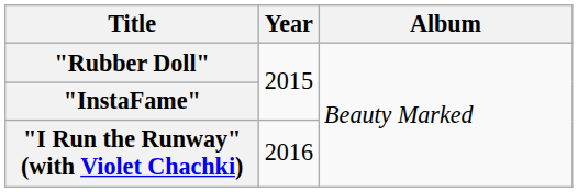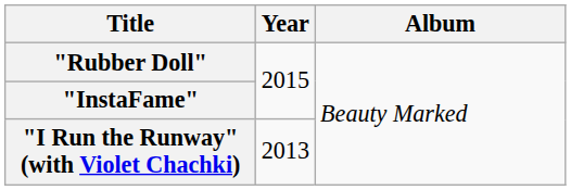 <table class="wikitable plainrowheaders" style="text-align:left;">
 <tr>
 <th scope="col" style="width:10em;">Title</th>
 <th scope="col">Year</th>
 <th scope="col" style="width:10em;">Album</th>
 </tr>
 <tr>
 <th scope="row">"Rubber Doll"</th>
 <td rowspan="2">2015</td>
 <td rowspan="3"><em>Beauty Marked</em></td>
 </tr>
 <tr>
 <th scope="row">"InstaFame"</th>
 </tr>
 <tr>
 <th scope="row">"I Run the Runway"<br>(with <a href='#'>Violet Chachki</a>)<br></th>
-<td>2016</td>
+<td>2013</td>
 </tr>
 </table>
